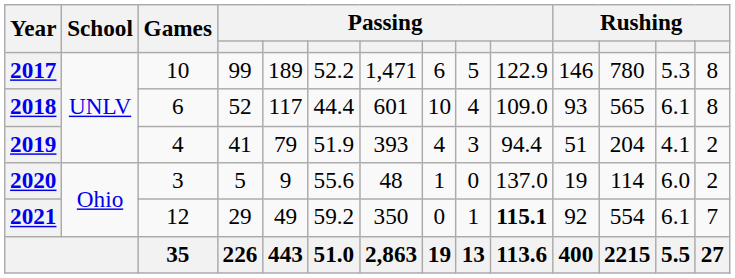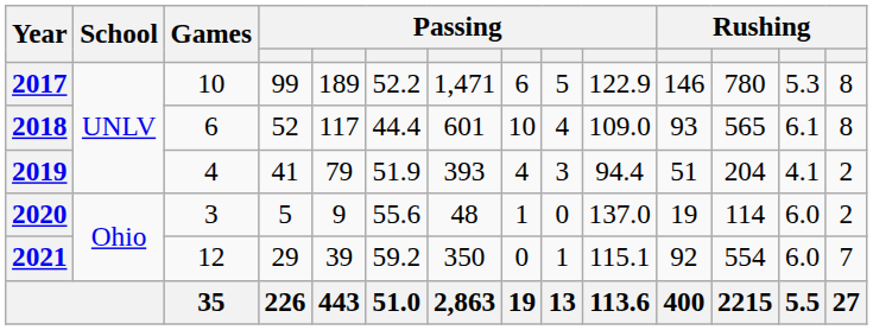 <table class="wikitable" style="text-align:center;">
 <tr>
 <th rowspan="2">Year</th>
 <th rowspan="2">School</th>
 <th rowspan="2">Games</th>
 <th colspan="7">Passing</th>
 <th colspan="4">Rushing</th>
 </tr>
 <tr>
 <th></th>
 <th></th>
 <th></th>
 <th></th>
 <th></th>
 <th></th>
 <th></th>
 <th></th>
 <th></th>
 <th></th>
 <th></th>
 </tr>
 <tr>
 <th><a href='#'>2017</a></th>
 <td rowspan="3"><a href='#'>UNLV</a></td>
 <td>10</td>
 <td>99</td>
 <td>189</td>
 <td>52.2</td>
 <td>1,471</td>
 <td>6</td>
 <td>5</td>
 <td>122.9</td>
 <td>146</td>
 <td>780</td>
 <td>5.3</td>
 <td>8</td>
 </tr>
 <tr>
 <th><a href='#'>2018</a></th>
 <td>6</td>
 <td>52</td>
 <td>117</td>
 <td>44.4</td>
 <td>601</td>
 <td>10</td>
 <td>4</td>
 <td>109.0</td>
 <td>93</td>
 <td>565</td>
 <td>6.1</td>
 <td>8</td>
 </tr>
 <tr>
 <th><a href='#'>2019</a></th>
 <td>4</td>
 <td>41</td>
 <td>79</td>
 <td>51.9</td>
 <td>393</td>
 <td>4</td>
 <td>3</td>
 <td>94.4</td>
 <td>51</td>
 <td>204</td>
 <td>4.1</td>
 <td>2</td>
 </tr>
 <tr>
 <th><a href='#'>2020</a></th>
 <td rowspan="2"><a href='#'>Ohio</a></td>
 <td>3</td>
 <td>5</td>
 <td>9</td>
 <td>55.6</td>
 <td>48</td>
 <td>1</td>
 <td>0</td>
 <td>137.0</td>
 <td>19</td>
 <td>114</td>
 <td>6.0</td>
 <td>2</td>
 </tr>
 <tr>
 <th><a href='#'>2021</a></th>
 <td>12</td>
 <td>29</td>
-<td>49</td>
+<td>39</td>
 <td>59.2</td>
 <td>350</td>
 <td>0</td>
 <td>1</td>
-<td><strong>115.1</strong></td>
+<td>115.1</td>
 <td>92</td>
 <td>554</td>
-<td>6.1</td>
+<td>6.0</td>
 <td>7</td>
 </tr>
 <tr>
 <th colspan="2"></th>
 <th>35</th>
 <th>226</th>
 <th>443</th>
 <th>51.0</th>
 <th>2,863</th>
 <th>19</th>
 <th>13</th>
 <th>113.6</th>
 <th>400</th>
 <th>2215</th>
 <th>5.5</th>
 <th>27</th>
 </tr>
 </table>
